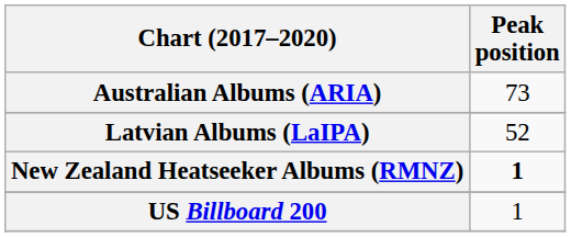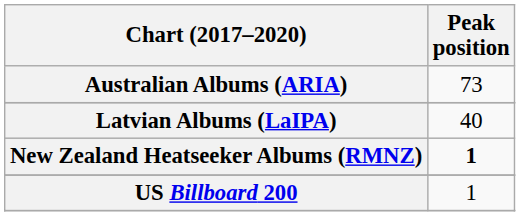 <table class="wikitable sortable plainrowheaders" style="text-align:center">
 <tr>
 <th scope="col">Chart (2017–2020)</th>
 <th scope="col">Peak<br> position</th>
 </tr>
 <tr>
 <th scope="row">Australian Albums (<a href='#'>ARIA</a>)</th>
 <td>73</td>
 </tr>
 <tr>
 </tr>
 <tr>
 </tr>
 <tr>
 </tr>
 <tr>
 </tr>
 <tr>
 </tr>
 <tr>
 </tr>
 <tr>
 <th scope="row">Latvian Albums (<a href='#'>LaIPA</a>)</th>
-<td>52</td>
+<td>40</td>
 </tr>
 <tr>
 <th scope="row">New Zealand Heatseeker Albums (<a href='#'>RMNZ</a>)</th>
 <td><strong>1</strong></td>
 </tr>
 <tr>
 </tr>
 <tr>
 </tr>
 <tr>
 <th scope="row">US <a href='#'><em>Billboard</em> 200</a></th>
 <td>1</td>
 </tr>
 <tr>
 </tr>
 <tr>
 </tr>
 </table>
